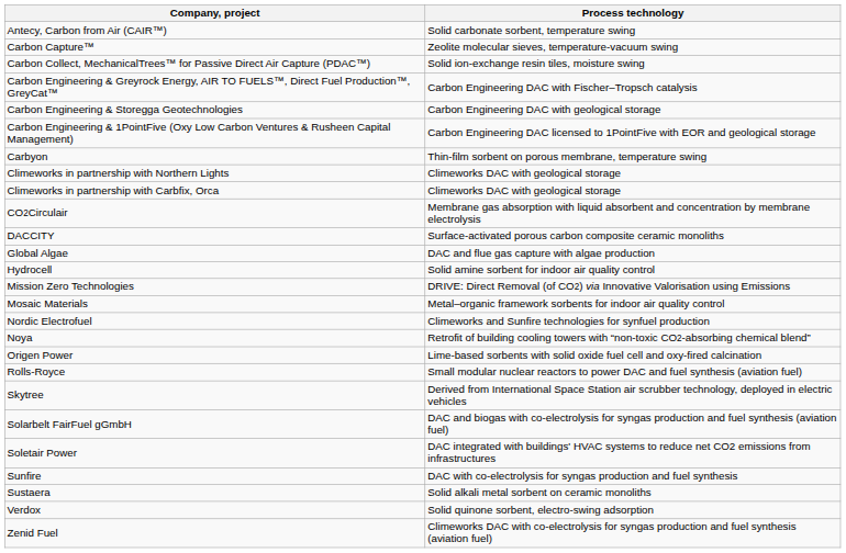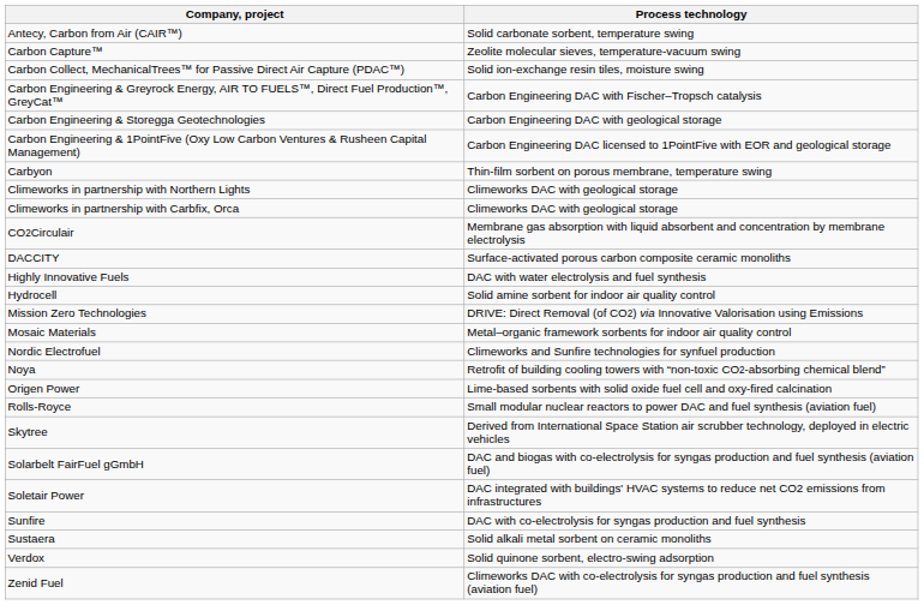 <table class="wikitable">
 <tr>
 <th>Company, project</th>
 <th>Process technology</th>
 </tr>
 <tr>
 <td>Antecy, Carbon from Air (CAIR™)</td>
 <td>Solid carbonate sorbent, temperature swing</td>
 </tr>
 <tr>
 <td>Carbon Capture™</td>
 <td>Zeolite molecular sieves, temperature-vacuum swing</td>
 </tr>
 <tr>
 <td>Carbon Collect, MechanicalTrees™ for Passive Direct Air Capture (PDAC™)</td>
 <td>Solid ion-exchange resin tiles, moisture swing</td>
 </tr>
 <tr>
 <td>Carbon Engineering & Greyrock Energy, AIR TO FUELS™, Direct Fuel Production™, GreyCat™</td>
 <td>Carbon Engineering DAC with Fischer–Tropsch catalysis</td>
 </tr>
 <tr>
 <td>Carbon Engineering & Storegga Geotechnologies</td>
 <td>Carbon Engineering DAC with geological storage</td>
 </tr>
 <tr>
 <td>Carbon Engineering & 1PointFive (Oxy Low Carbon Ventures & Rusheen Capital Management)</td>
 <td>Carbon Engineering DAC licensed to 1PointFive with EOR and geological storage</td>
 </tr>
 <tr>
 <td>Carbyon</td>
 <td>Thin-film sorbent on porous membrane, temperature swing</td>
 </tr>
 <tr>
 <td>Climeworks in partnership with Northern Lights</td>
 <td>Climeworks DAC with geological storage</td>
 </tr>
 <tr>
 <td>Climeworks in partnership with Carbfix, Orca</td>
 <td>Climeworks DAC with geological storage</td>
 </tr>
 <tr>
 <td>CO<small>2</small>Circulair</td>
 <td>Membrane gas absorption with liquid absorbent and concentration by membrane electrolysis</td>
 </tr>
 <tr>
 <td>DACCITY</td>
 <td>Surface-activated porous carbon composite ceramic monoliths</td>
 </tr>
 <tr>
-<td>Global Algae</td>
-<td>DAC and flue gas capture with algae production</td>
+<td>Highly Innovative Fuels</td>
+<td>DAC with water electrolysis and fuel synthesis</td>
 </tr>
 <tr>
 <td>Hydrocell</td>
 <td>Solid amine sorbent for indoor air quality control</td>
 </tr>
 <tr>
 <td>Mission Zero Technologies</td>
 <td>DRIVE: Direct Removal (of CO<small>2</small>) <em>via</em> Innovative Valorisation using Emissions</td>
 </tr>
 <tr>
 <td>Mosaic Materials</td>
 <td>Metal–organic framework sorbents for indoor air quality control</td>
 </tr>
 <tr>
 <td>Nordic Electrofuel</td>
 <td>Climeworks and Sunfire technologies for synfuel production</td>
 </tr>
 <tr>
 <td>Noya</td>
 <td>Retrofit of building cooling towers with “non-toxic CO<small>2</small>-absorbing chemical blend”</td>
 </tr>
 <tr>
 <td>Origen Power</td>
 <td>Lime-based sorbents with solid oxide fuel cell and oxy-fired calcination</td>
 </tr>
 <tr>
 <td>Rolls-Royce</td>
 <td>Small modular nuclear reactors to power DAC and fuel synthesis (aviation fuel)</td>
 </tr>
 <tr>
 <td>Skytree</td>
 <td>Derived from International Space Station air scrubber technology, deployed in electric vehicles</td>
 </tr>
 <tr>
 <td>Solarbelt FairFuel gGmbH</td>
 <td>DAC and biogas with co-electrolysis for syngas production and fuel synthesis (aviation fuel)</td>
 </tr>
 <tr>
 <td>Soletair Power</td>
 <td>DAC integrated with buildings' HVAC systems to reduce net CO2 emissions from infrastructures</td>
 </tr>
 <tr>
 <td>Sunfire</td>
 <td>DAC with co-electrolysis for syngas production and fuel synthesis</td>
 </tr>
 <tr>
 <td>Sustaera</td>
 <td>Solid alkali metal sorbent on ceramic monoliths</td>
 </tr>
 <tr>
 <td>Verdox</td>
 <td>Solid quinone sorbent, electro-swing adsorption</td>
 </tr>
 <tr>
 <td>Zenid Fuel</td>
 <td>Climeworks DAC with co-electrolysis for syngas production and fuel synthesis (aviation fuel)</td>
 </tr>
 </table>
